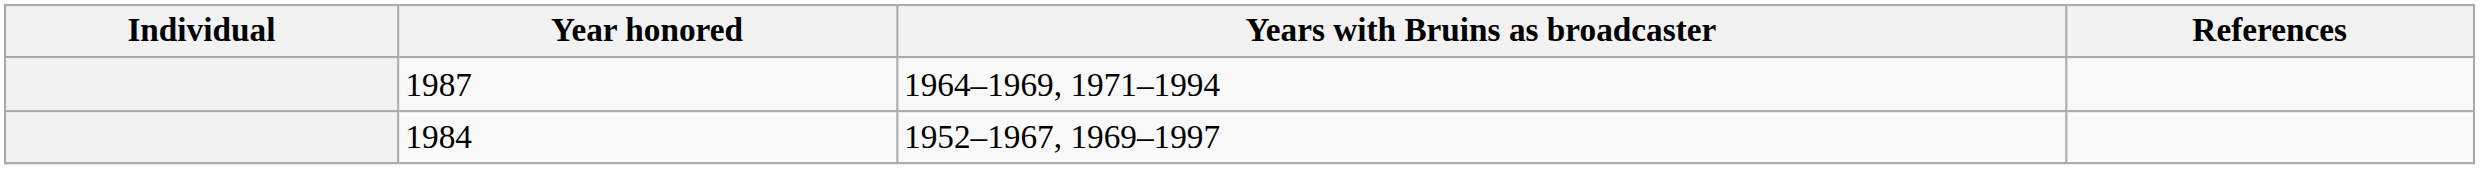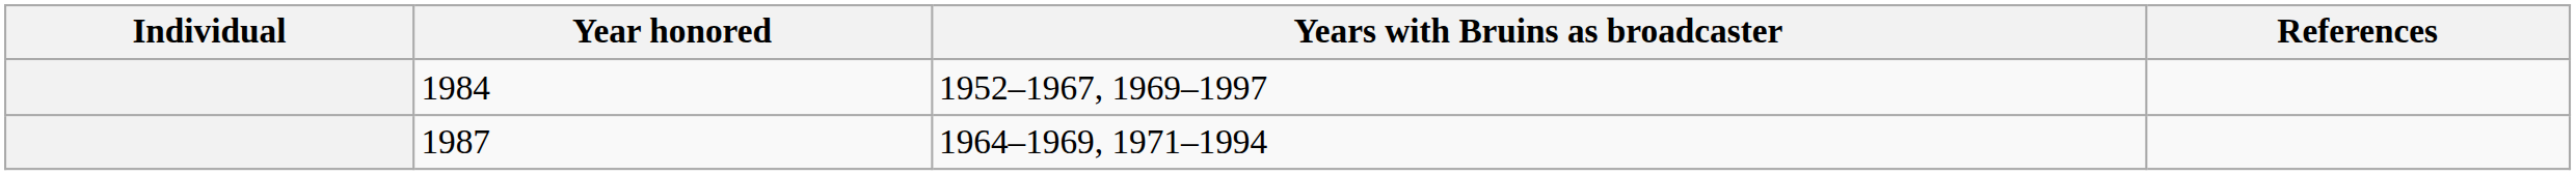 <table class="wikitable sortable" width="75%">
 <tr>
 <th scope="col">Individual</th>
 <th scope="col">Year honored</th>
 <th scope="col">Years with Bruins as broadcaster</th>
 <th scope="col" class="unsortable">References</th>
 </tr>
 <tr>
 <th scope="row"></th>
+<td>1984</td>
+<td>1952–1967, 1969–1997</td>
+<td></td>
+</tr>
+<tr>
+<th scope="row"></th>
 <td>1987</td>
 <td>1964–1969, 1971–1994</td>
 <td></td>
 </tr>
-<tr>
-<th scope="row"></th>
-<td>1984</td>
-<td>1952–1967, 1969–1997</td>
-<td></td>
-</tr>
 </table>
